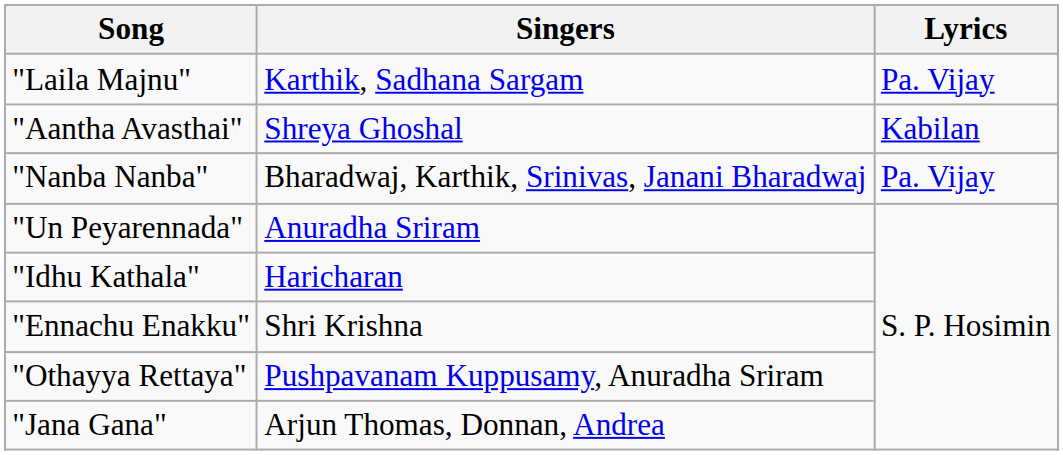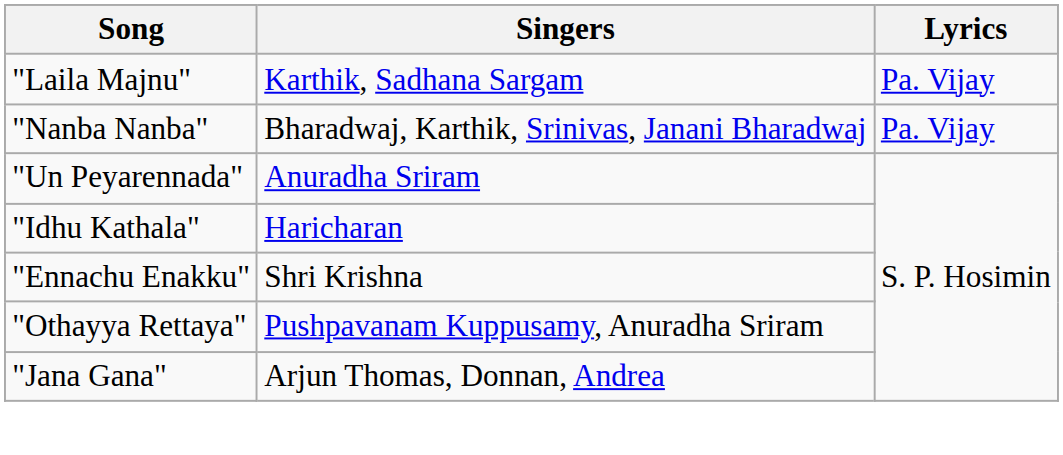 <table class="wikitable">
 <tr>
 <th>Song</th>
 <th>Singers</th>
 <th>Lyrics</th>
 </tr>
 <tr>
 <td>"Laila Majnu"</td>
 <td><a href='#'>Karthik</a>, <a href='#'>Sadhana Sargam</a></td>
 <td><a href='#'>Pa. Vijay</a></td>
-</tr>
-<tr>
-<td>"Aantha Avasthai"</td>
-<td><a href='#'>Shreya Ghoshal</a></td>
-<td><a href='#'>Kabilan</a></td>
 </tr>
 <tr>
 <td>"Nanba Nanba"</td>
 <td>Bharadwaj, Karthik, <a href='#'>Srinivas</a>, <a href='#'>Janani Bharadwaj</a></td>
 <td><a href='#'>Pa. Vijay</a></td>
 </tr>
 <tr>
 <td>"Un Peyarennada"</td>
 <td><a href='#'>Anuradha Sriram</a></td>
 <td rowspan=5>S. P. Hosimin</td>
 </tr>
 <tr>
 <td>"Idhu Kathala"</td>
 <td><a href='#'>Haricharan</a></td>
 </tr>
 <tr>
 <td>"Ennachu Enakku"</td>
 <td>Shri Krishna</td>
 </tr>
 <tr>
 <td>"Othayya Rettaya"</td>
 <td><a href='#'>Pushpavanam Kuppusamy</a>, Anuradha Sriram</td>
 </tr>
 <tr>
 <td>"Jana Gana"</td>
 <td>Arjun Thomas, Donnan, <a href='#'>Andrea</a></td>
 </tr>
 </table>
